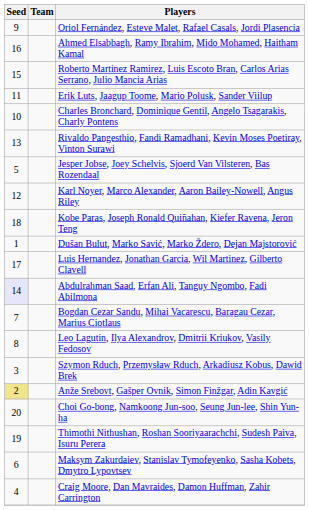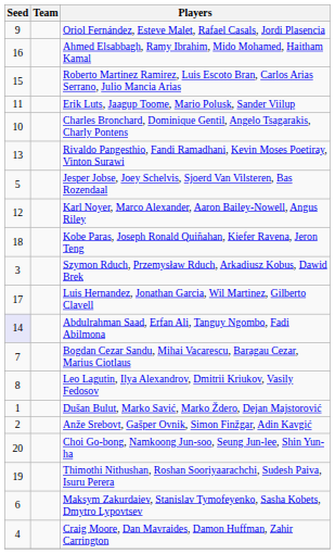 <table class="wikitable sortable">
 <tr>
 <th>Seed</th>
 <th>Team</th>
 <th width=400px>Players</th>
 </tr>
 <tr>
 <td align=center>9</td>
 <td></td>
 <td><a href='#'>Oriol Fernández</a>, <a href='#'>Esteve Malet</a>, <a href='#'>Rafael Casals</a>, <a href='#'>Jordi Plasencia</a></td>
 </tr>
 <tr>
 <td align=center>16</td>
 <td></td>
 <td><a href='#'>Ahmed Elsabbagh</a>, <a href='#'>Ramy Ibrahim</a>, <a href='#'>Mido Mohamed</a>, <a href='#'>Haitham Kamal</a></td>
 </tr>
 <tr>
 <td align=center>15</td>
 <td></td>
 <td><a href='#'>Roberto Martinez Ramirez</a>, <a href='#'>Luis Escoto Bran</a>, <a href='#'>Carlos Arias Serrano</a>, <a href='#'>Julio Mancia Arias</a></td>
 </tr>
 <tr>
 <td align=center>11</td>
 <td></td>
 <td><a href='#'>Erik Luts</a>, <a href='#'>Jaagup Toome</a>, <a href='#'>Mario Polusk</a>, <a href='#'>Sander Viilup</a></td>
 </tr>
 <tr>
 <td align=center>10</td>
 <td></td>
 <td><a href='#'>Charles Bronchard</a>, <a href='#'>Dominique Gentil</a>, <a href='#'>Angelo Tsagarakis</a>, <a href='#'>Charly Pontens</a></td>
 </tr>
 <tr>
 <td align=center>13</td>
 <td></td>
 <td><a href='#'>Rivaldo Pangesthio</a>, <a href='#'>Fandi Ramadhani</a>, <a href='#'>Kevin Moses Poetiray</a>, <a href='#'>Vinton Surawi</a></td>
 </tr>
 <tr>
 <td align=center>5</td>
 <td></td>
 <td><a href='#'>Jesper Jobse</a>, <a href='#'>Joey Schelvis</a>, <a href='#'>Sjoerd Van Vilsteren</a>, <a href='#'>Bas Rozendaal</a></td>
 </tr>
 <tr>
 <td align=center>12</td>
 <td></td>
 <td><a href='#'>Karl Noyer</a>, <a href='#'>Marco Alexander</a>, <a href='#'>Aaron Bailey-Nowell</a>, <a href='#'>Angus Riley</a></td>
 </tr>
 <tr>
 <td align=center>18</td>
 <td></td>
 <td><a href='#'>Kobe Paras</a>, <a href='#'>Joseph Ronald Quiñahan</a>, <a href='#'>Kiefer Ravena</a>, <a href='#'>Jeron Teng</a></td>
 </tr>
 <tr>
-<td align=center>1</td>
+<td align=center>3</td>
 <td></td>
-<td><a href='#'>Dušan Bulut</a>, <a href='#'>Marko Savić</a>, <a href='#'>Marko Ždero</a>, <a href='#'>Dejan Majstorović</a></td>
+<td><a href='#'>Szymon Rduch</a>, <a href='#'>Przemysław Rduch</a>, <a href='#'>Arkadiusz Kobus</a>, <a href='#'>Dawid Brek</a></td>
 </tr>
 <tr>
 <td align=center>17</td>
 <td></td>
 <td><a href='#'>Luis Hernandez</a>, <a href='#'>Jonathan Garcia</a>, <a href='#'>Wil Martinez</a>, <a href='#'>Gilberto Clavell</a></td>
 </tr>
 <tr>
 <td align=center style="background: lavender;">14</td>
 <td></td>
 <td><a href='#'>Abdulrahman Saad</a>, <a href='#'>Erfan Ali</a>, <a href='#'>Tanguy Ngombo</a>, <a href='#'>Fadi Abilmona</a></td>
 </tr>
 <tr>
 <td align=center>7</td>
 <td></td>
 <td><a href='#'>Bogdan Cezar Sandu</a>, <a href='#'>Mihai Vacarescu</a>, <a href='#'>Baragau Cezar</a>, <a href='#'>Marius Ciotlaus</a></td>
 </tr>
 <tr>
 <td align=center>8</td>
 <td></td>
 <td><a href='#'>Leo Lagutin</a>, <a href='#'>Ilya Alexandrov</a>, <a href='#'>Dmitrii Kriukov</a>, <a href='#'>Vasily Fedosov</a></td>
 </tr>
 <tr>
-<td align=center>3</td>
+<td align=center>1</td>
 <td></td>
-<td><a href='#'>Szymon Rduch</a>, <a href='#'>Przemysław Rduch</a>, <a href='#'>Arkadiusz Kobus</a>, <a href='#'>Dawid Brek</a></td>
+<td><a href='#'>Dušan Bulut</a>, <a href='#'>Marko Savić</a>, <a href='#'>Marko Ždero</a>, <a href='#'>Dejan Majstorović</a></td>
 </tr>
 <tr>
-<td align=center style="background: khaki;">2</td>
+<td align=center>2</td>
 <td></td>
 <td><a href='#'>Anže Srebovt</a>, <a href='#'>Gašper Ovnik</a>, <a href='#'>Simon Finžgar</a>, <a href='#'>Adin Kavgić</a></td>
 </tr>
 <tr>
 <td align=center>20</td>
 <td></td>
 <td><a href='#'>Choi Go-bong</a>, <a href='#'>Namkoong Jun-soo</a>, <a href='#'>Seung Jun-lee</a>, <a href='#'>Shin Yun-ha</a></td>
 </tr>
 <tr>
 <td align=center>19</td>
 <td></td>
 <td><a href='#'>Thimothi Nithushan</a>, <a href='#'>Roshan Sooriyaarachchi</a>, <a href='#'>Sudesh Paiva</a>, <a href='#'>Isuru Perera</a></td>
 </tr>
 <tr>
 <td align=center>6</td>
 <td></td>
 <td><a href='#'>Maksym Zakurdaiev</a>, <a href='#'>Stanislav Tymofeyenko</a>, <a href='#'>Sasha Kobets</a>, <a href='#'>Dmytro Lypovtsev</a></td>
 </tr>
 <tr>
 <td align=center>4</td>
 <td></td>
 <td><a href='#'>Craig Moore</a>, <a href='#'>Dan Mavraides</a>, <a href='#'>Damon Huffman</a>, <a href='#'>Zahir Carrington</a></td>
 </tr>
 <tr>
 </tr>
 </table>
